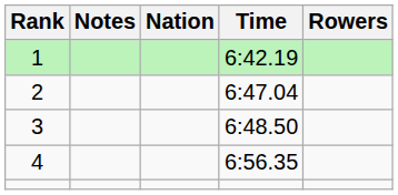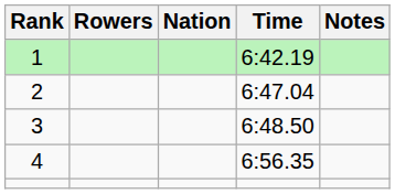 <table class="wikitable sortable" style=text-align:center>
 <tr>
 <th>Rank</th>
-<th>Notes</th>
+<th>Rowers</th>
 <th>Nation</th>
 <th>Time</th>
-<th>Rowers</th>
+<th>Notes</th>
 </tr>
 <tr bgcolor=bbf3bb>
 <td>1</td>
-<td></td>
+<td align=left></td>
 <td align=left></td>
 <td>6:42.19</td>
-<td align=left></td>
+<td></td>
 </tr>
 <tr>
 <td>2</td>
-<td></td>
+<td align=left></td>
 <td align=left></td>
 <td>6:47.04</td>
-<td align=left></td>
+<td></td>
 </tr>
 <tr>
 <td>3</td>
-<td></td>
+<td align=left></td>
 <td align=left></td>
 <td>6:48.50</td>
-<td align=left></td>
+<td></td>
 </tr>
 <tr>
 <td>4</td>
-<td></td>
+<td align=left></td>
 <td align=left></td>
 <td>6:56.35</td>
-<td align=left></td>
+<td></td>
 </tr>
 <tr>
 <td></td>
-<td></td>
+<td align=left></td>
 <td align=left></td>
 <td></td>
-<td align=left></td>
+<td></td>
 </tr>
 </table>
